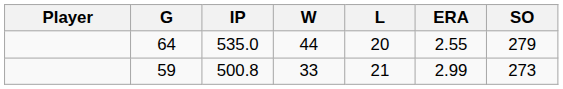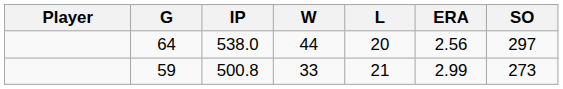 <table class="wikitable sortable">
 <tr>
 <th bgcolor="#DDDDFF" width="16%">Player</th>
 <th bgcolor="#DDDDFF" width="9%">G</th>
 <th bgcolor="#DDDDFF" width="9%">IP</th>
 <th bgcolor="#DDDDFF" width="9%">W</th>
 <th bgcolor="#DDDDFF" width="9%">L</th>
 <th bgcolor="#DDDDFF" width="9%">ERA</th>
 <th bgcolor="#DDDDFF" width="9%">SO</th>
 </tr>
 <tr align="center">
 <td></td>
 <td>64</td>
-<td>535.0</td>
+<td>538.0</td>
 <td>44</td>
 <td>20</td>
-<td>2.55</td>
-<td>279</td>
+<td>2.56</td>
+<td>297</td>
 </tr>
 <tr align="center">
 <td></td>
 <td>59</td>
 <td>500.8</td>
 <td>33</td>
 <td>21</td>
 <td>2.99</td>
 <td>273</td>
 </tr>
 </table>
